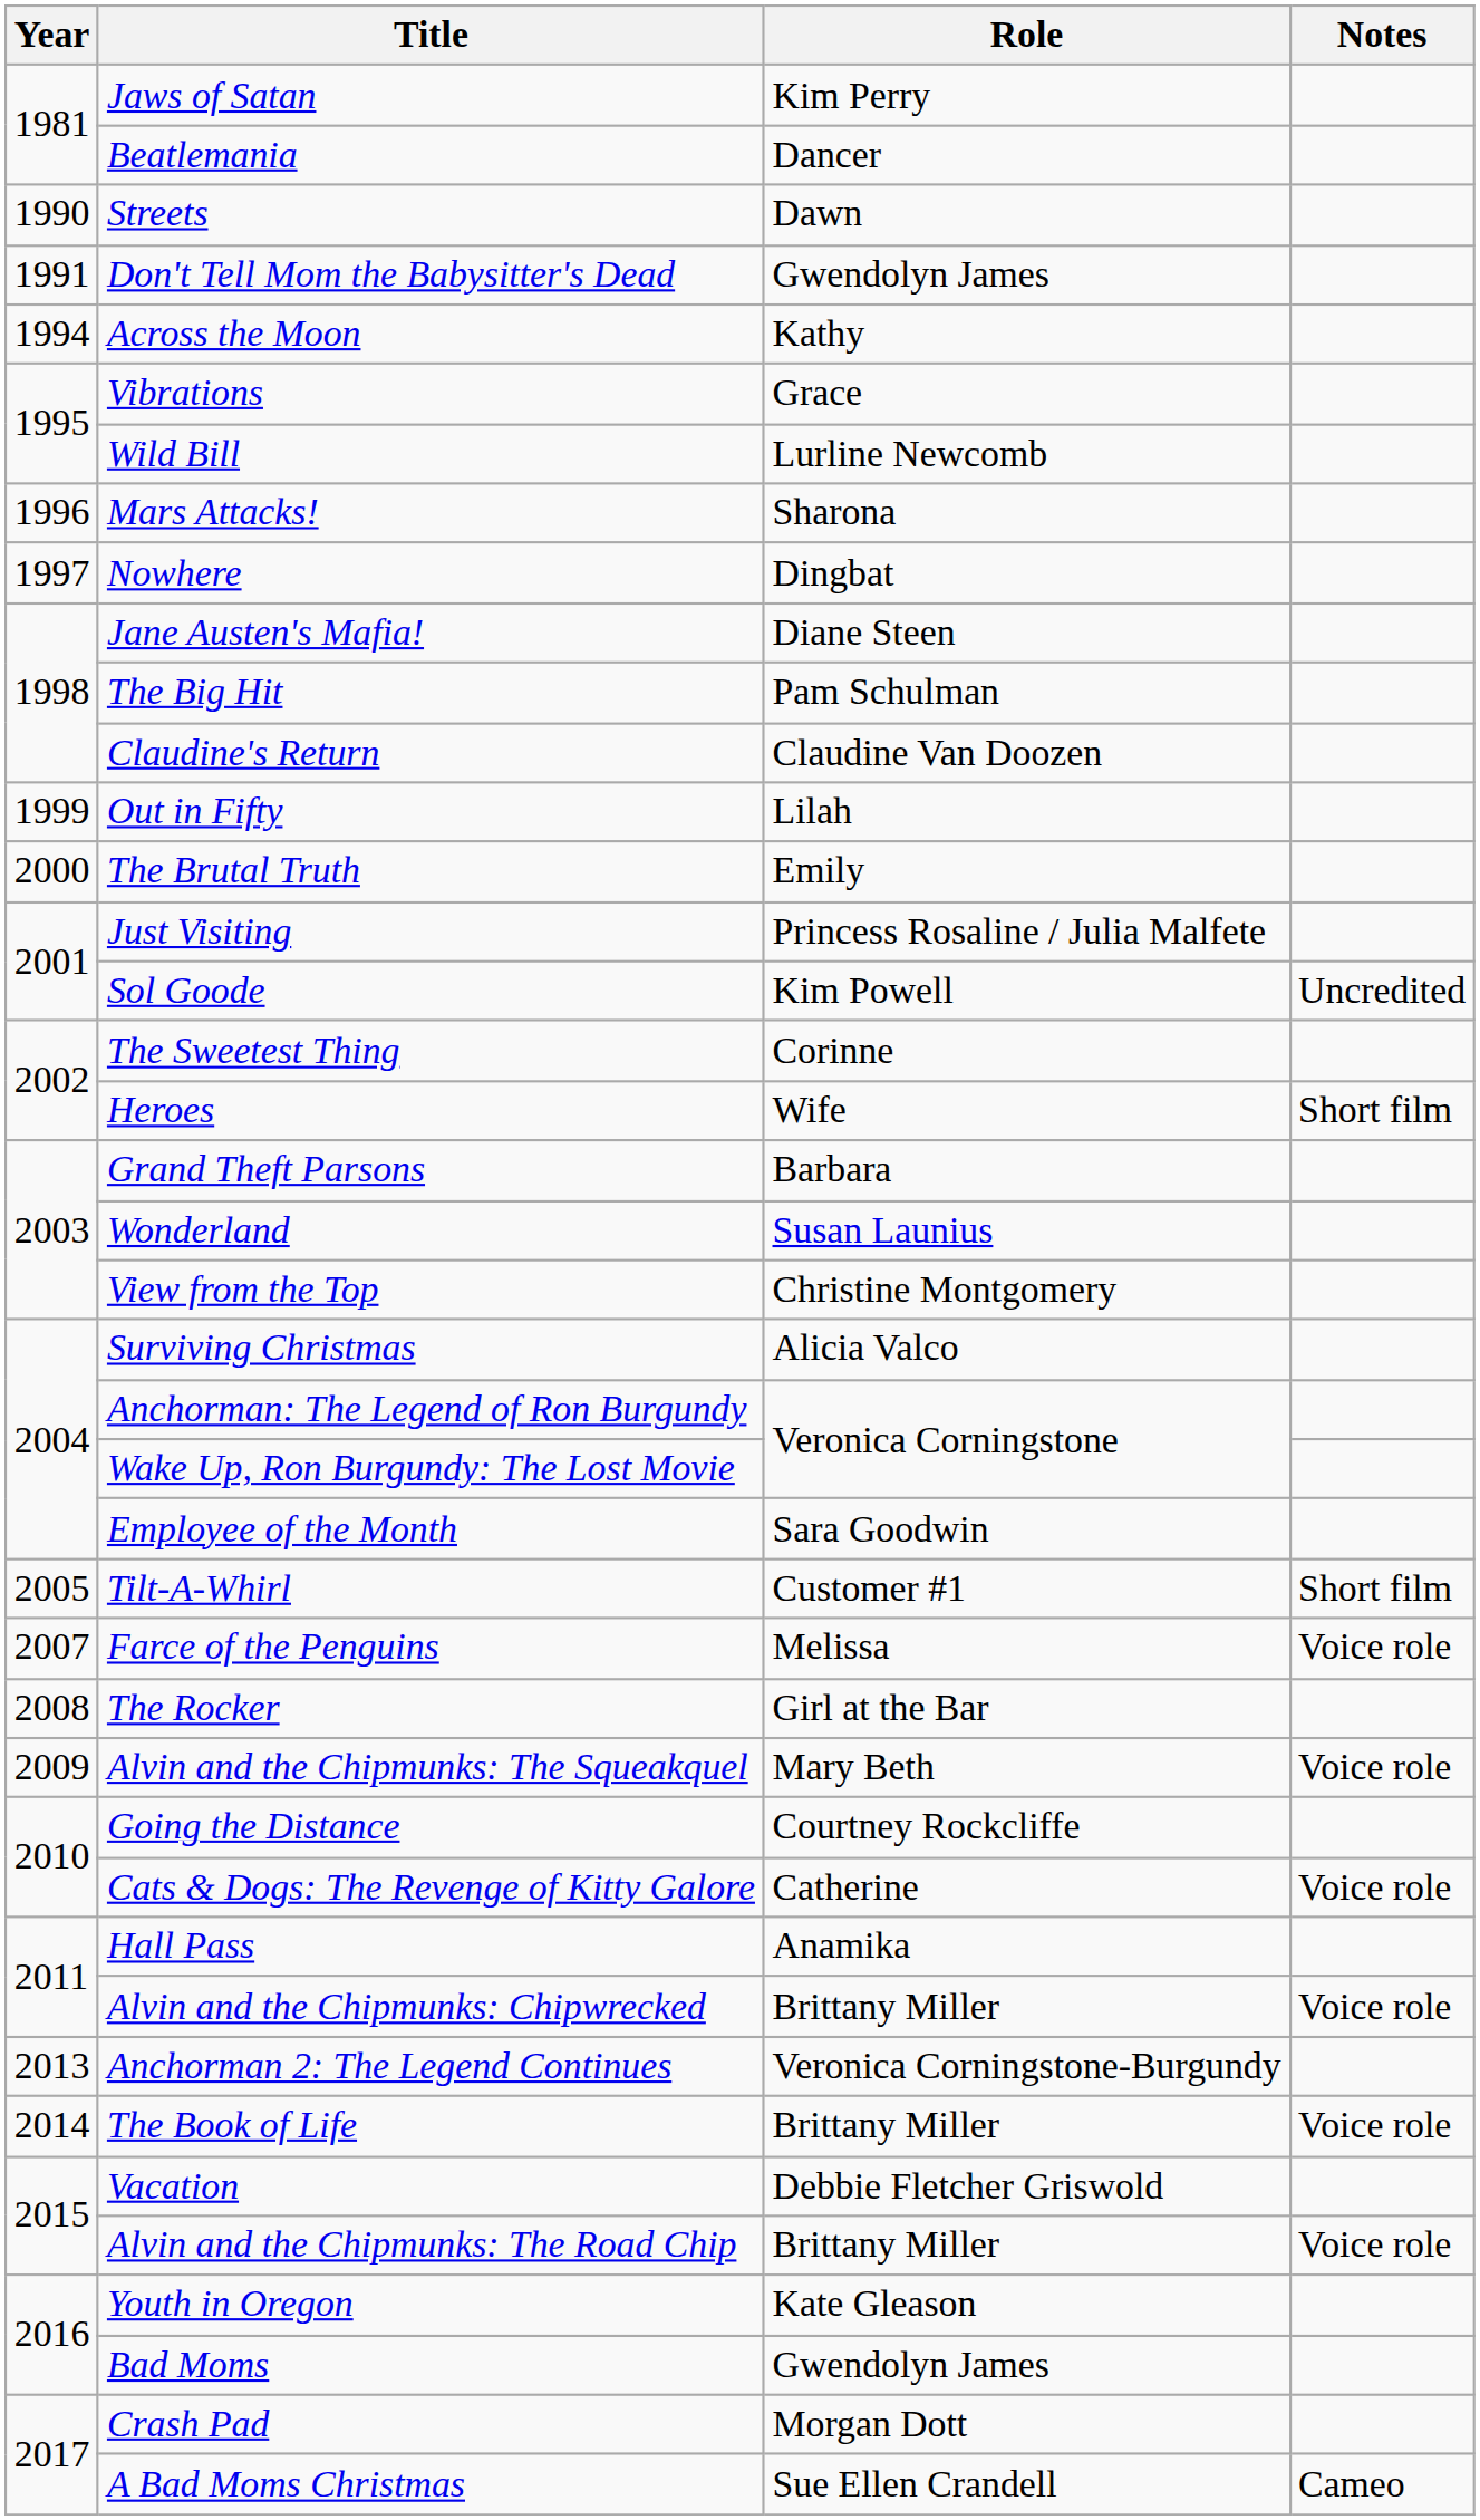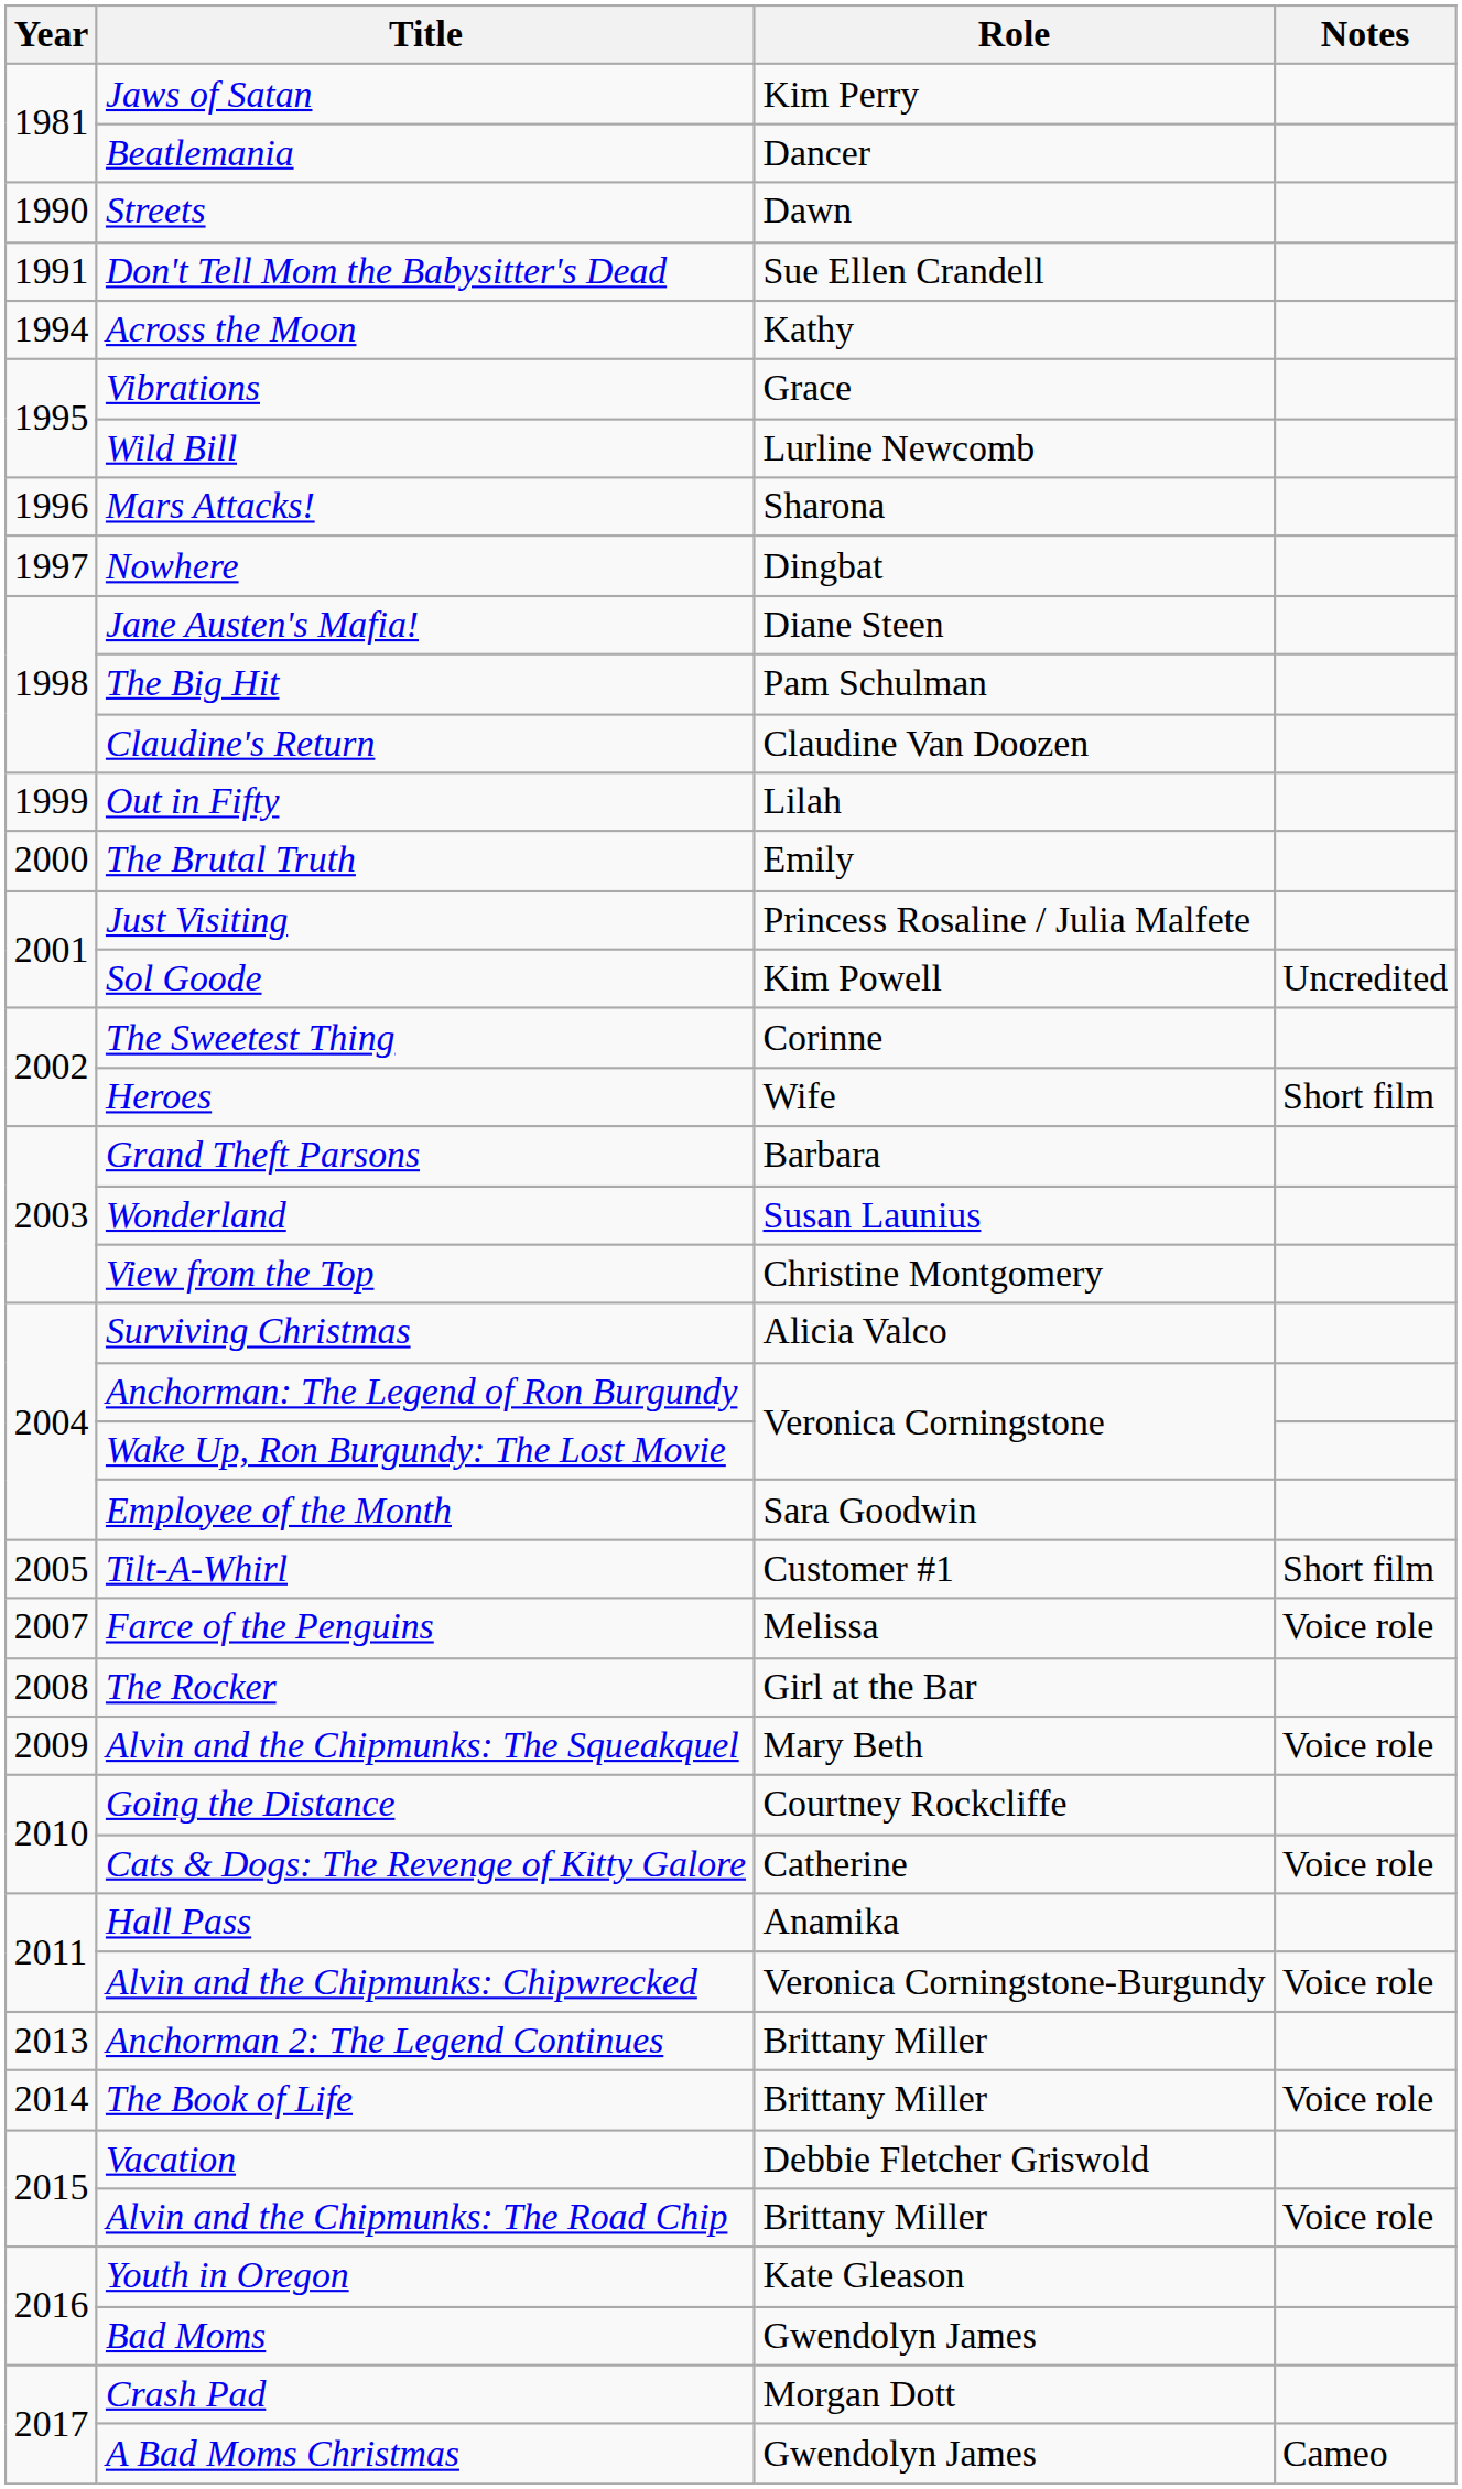 <table class="wikitable sortable">
 <tr>
 <th>Year</th>
 <th>Title</th>
 <th>Role</th>
 <th class="unsortable">Notes</th>
 </tr>
 <tr>
 <td rowspan="2">1981</td>
 <td><em><a href='#'>Jaws of Satan</a></em></td>
 <td>Kim Perry</td>
 <td></td>
 </tr>
 <tr>
 <td><em><a href='#'>Beatlemania</a></em></td>
 <td>Dancer</td>
 <td></td>
 </tr>
 <tr>
 <td>1990</td>
 <td><em><a href='#'>Streets</a></em></td>
 <td>Dawn</td>
 <td></td>
 </tr>
 <tr>
 <td>1991</td>
 <td><em><a href='#'>Don't Tell Mom the Babysitter's Dead</a></em></td>
-<td>Gwendolyn James</td>
+<td>Sue Ellen Crandell</td>
 <td></td>
 </tr>
 <tr>
 <td>1994</td>
 <td><em><a href='#'>Across the Moon</a></em></td>
 <td>Kathy</td>
 <td></td>
 </tr>
 <tr>
 <td rowspan=2>1995</td>
 <td><em><a href='#'>Vibrations</a></em></td>
 <td>Grace</td>
 <td></td>
 </tr>
 <tr>
 <td><em><a href='#'>Wild Bill</a></em></td>
 <td>Lurline Newcomb</td>
 <td></td>
 </tr>
 <tr>
 <td>1996</td>
 <td><em><a href='#'>Mars Attacks!</a></em></td>
 <td>Sharona</td>
 <td></td>
 </tr>
 <tr>
 <td>1997</td>
 <td><em><a href='#'>Nowhere</a></em></td>
 <td>Dingbat</td>
 <td></td>
 </tr>
 <tr>
 <td rowspan=3>1998</td>
 <td><em><a href='#'>Jane Austen's Mafia!</a></em></td>
 <td>Diane Steen</td>
 <td></td>
 </tr>
 <tr>
 <td><em><a href='#'>The Big Hit</a></em></td>
 <td>Pam Schulman</td>
 <td></td>
 </tr>
 <tr>
 <td><em><a href='#'>Claudine's Return</a></em></td>
 <td>Claudine Van Doozen</td>
 <td></td>
 </tr>
 <tr>
 <td>1999</td>
 <td><em><a href='#'>Out in Fifty</a></em></td>
 <td>Lilah</td>
 <td></td>
 </tr>
 <tr>
 <td>2000</td>
 <td><em><a href='#'>The Brutal Truth</a></em></td>
 <td>Emily</td>
 <td></td>
 </tr>
 <tr>
 <td rowspan=2>2001</td>
 <td><em><a href='#'>Just Visiting</a></em></td>
 <td>Princess Rosaline / Julia Malfete</td>
 <td></td>
 </tr>
 <tr>
 <td><em><a href='#'>Sol Goode</a></em></td>
 <td>Kim Powell</td>
 <td>Uncredited</td>
 </tr>
 <tr>
 <td rowspan=2>2002</td>
 <td><em><a href='#'>The Sweetest Thing</a></em></td>
 <td>Corinne</td>
 <td></td>
 </tr>
 <tr>
 <td><em><a href='#'>Heroes</a></em></td>
 <td>Wife</td>
 <td>Short film</td>
 </tr>
 <tr>
 <td rowspan=3>2003</td>
 <td><em><a href='#'>Grand Theft Parsons</a></em></td>
 <td>Barbara</td>
 <td></td>
 </tr>
 <tr>
 <td><em><a href='#'>Wonderland</a></em></td>
 <td><a href='#'>Susan Launius</a></td>
 <td></td>
 </tr>
 <tr>
 <td><em><a href='#'>View from the Top</a></em></td>
 <td>Christine Montgomery</td>
 <td></td>
 </tr>
 <tr>
 <td rowspan=4>2004</td>
 <td><em><a href='#'>Surviving Christmas</a></em></td>
 <td>Alicia Valco</td>
 <td></td>
 </tr>
 <tr>
 <td><em><a href='#'>Anchorman: The Legend of Ron Burgundy</a></em></td>
 <td rowspan=2>Veronica Corningstone</td>
 <td></td>
 </tr>
 <tr>
 <td><em><a href='#'>Wake Up, Ron Burgundy: The Lost Movie</a></em></td>
 <td></td>
 </tr>
 <tr>
 <td><em><a href='#'>Employee of the Month</a></em></td>
 <td>Sara Goodwin</td>
 <td></td>
 </tr>
 <tr>
 <td>2005</td>
 <td><em><a href='#'>Tilt-A-Whirl</a></em></td>
 <td>Customer #1</td>
 <td>Short film</td>
 </tr>
 <tr>
 <td>2007</td>
 <td><em><a href='#'>Farce of the Penguins</a></em></td>
 <td>Melissa</td>
 <td>Voice role</td>
 </tr>
 <tr>
 <td>2008</td>
 <td><em><a href='#'>The Rocker</a></em></td>
 <td>Girl at the Bar</td>
 <td></td>
 </tr>
 <tr>
 <td>2009</td>
 <td><em><a href='#'>Alvin and the Chipmunks: The Squeakquel</a></em></td>
 <td>Mary Beth</td>
 <td>Voice role</td>
 </tr>
 <tr>
 <td rowspan=2>2010</td>
 <td><em><a href='#'>Going the Distance</a></em></td>
 <td>Courtney Rockcliffe</td>
 <td></td>
 </tr>
 <tr>
 <td><em><a href='#'>Cats & Dogs: The Revenge of Kitty Galore</a></em></td>
 <td>Catherine</td>
 <td>Voice role</td>
 </tr>
 <tr>
 <td rowspan=2>2011</td>
 <td><em><a href='#'>Hall Pass</a></em></td>
 <td>Anamika</td>
 <td></td>
 </tr>
 <tr>
 <td><em><a href='#'>Alvin and the Chipmunks: Chipwrecked</a></em></td>
-<td>Brittany Miller</td>
+<td>Veronica Corningstone-Burgundy</td>
 <td>Voice role</td>
 </tr>
 <tr>
 <td>2013</td>
 <td><em><a href='#'>Anchorman 2: The Legend Continues</a></em></td>
-<td>Veronica Corningstone-Burgundy</td>
+<td>Brittany Miller</td>
 <td></td>
 </tr>
 <tr>
 <td>2014</td>
 <td><em><a href='#'>The Book of Life</a></em></td>
 <td>Brittany Miller</td>
 <td>Voice role</td>
 </tr>
 <tr>
 <td rowspan=2>2015</td>
 <td><em><a href='#'>Vacation</a></em></td>
 <td>Debbie Fletcher Griswold</td>
 <td></td>
 </tr>
 <tr>
 <td><em><a href='#'>Alvin and the Chipmunks: The Road Chip</a></em></td>
 <td>Brittany Miller</td>
 <td>Voice role</td>
 </tr>
 <tr>
 <td rowspan=2>2016</td>
 <td><em><a href='#'>Youth in Oregon</a></em></td>
 <td>Kate Gleason</td>
 <td></td>
 </tr>
 <tr>
 <td><em><a href='#'>Bad Moms</a></em></td>
 <td>Gwendolyn James</td>
 <td></td>
 </tr>
 <tr>
 <td rowspan=2>2017</td>
 <td><em><a href='#'>Crash Pad</a></em></td>
 <td>Morgan Dott</td>
 <td></td>
 </tr>
 <tr>
 <td><em><a href='#'>A Bad Moms Christmas</a></em></td>
-<td>Sue Ellen Crandell</td>
+<td>Gwendolyn James</td>
 <td>Cameo</td>
 </tr>
 </table>
